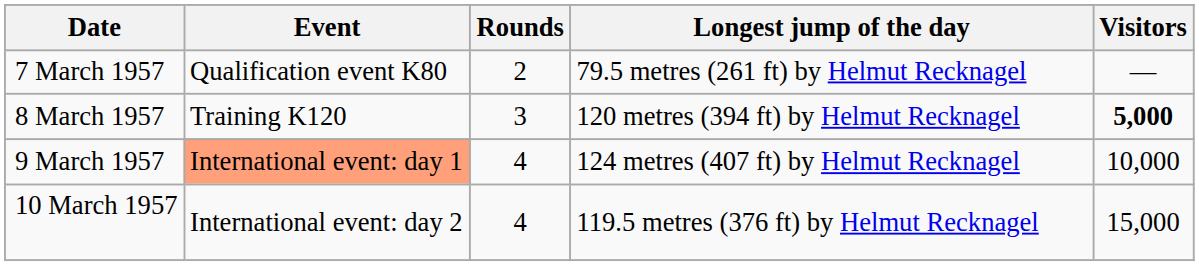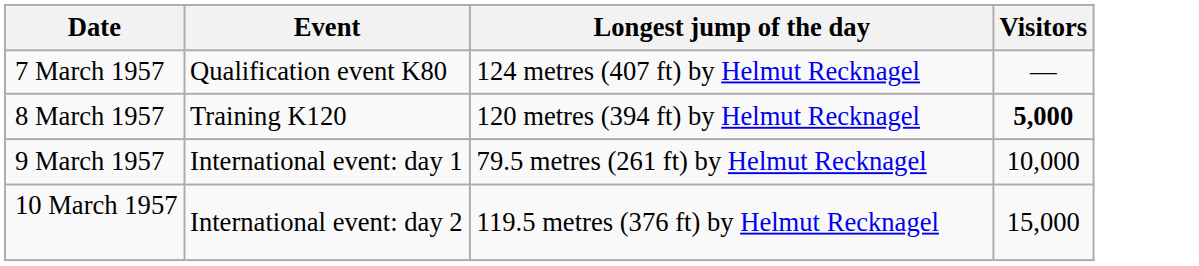 <table class=wikitable style="text-align:center; font-size:88%;">
 <tr>
 <th width=88px>Date</th>
 <th width=145px>Event</th>
-<th width=46px>Rounds</th>
 <th width=270px>Longest jump of the day</th>
 <th width=45px>Visitors</th>
 </tr>
 <tr>
 <td align=right>7 March 1957  </td>
 <td align=left>Qualification event K80</td>
-<td align=center>2</td>
-<td align=left>79.5 metres (261 ft) by <a href='#'>Helmut Recknagel</a></td>
+<td align=left>124 metres (407 ft) by <a href='#'>Helmut Recknagel</a></td>
 <td align=center>—</td>
 </tr>
 <tr>
 <td align=right>8 March 1957  </td>
 <td align=left>Training K120</td>
-<td align=center>3</td>
 <td align=left>120 metres (394 ft) by <a href='#'>Helmut Recknagel</a></td>
 <td align=center><strong>5,000</strong></td>
 </tr>
 <tr>
 <td align=right>9 March 1957  </td>
-<td align=left style="background: lightsalmon;">International event: day 1</td>
-<td align=center>4</td>
-<td align=left>124 metres (407 ft) by <a href='#'>Helmut Recknagel</a></td>
+<td align=left>International event: day 1</td>
+<td align=left>79.5 metres (261 ft) by <a href='#'>Helmut Recknagel</a></td>
 <td align=center>10,000</td>
 </tr>
 <tr>
 <td align=right>10 March 1957  </td>
 <td align=left>International event: day 2</td>
-<td align=center>4</td>
 <td align=left>119.5 metres (376 ft) by <a href='#'>Helmut Recknagel</a></td>
 <td align=center>15,000</td>
 </tr>
 </table>
